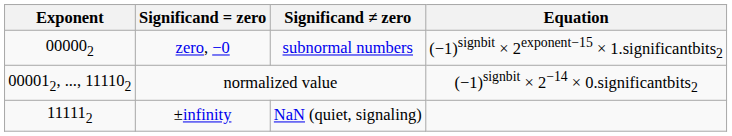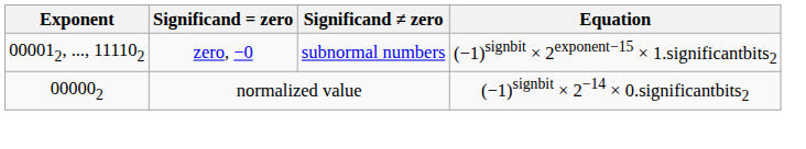 <table class="wikitable" style="text-align:center">
 <tr>
 <th>Exponent</th>
 <th>Significand = zero</th>
 <th>Significand ≠ zero</th>
 <th>Equation</th>
 </tr>
 <tr>
-<td>00000<sub>2</sub></td>
+<td>00001<sub>2</sub>, ..., 11110<sub>2</sub></td>
 <td><a href='#'>zero</a>, <a href='#'>−0</a></td>
 <td><a href='#'>subnormal numbers</a></td>
 <td>(−1)<sup>signbit</sup> × 2<sup>exponent−15</sup> × 1.significantbits<sub>2</sub></td>
 </tr>
 <tr>
-<td>00001<sub>2</sub>, ..., 11110<sub>2</sub></td>
+<td>00000<sub>2</sub></td>
 <td colspan=2>normalized value</td>
 <td>(−1)<sup>signbit</sup> × 2<sup>−14</sup> × 0.significantbits<sub>2</sub></td>
 </tr>
-<tr>
-<td>11111<sub>2</sub></td>
-<td>±<a href='#'>infinity</a></td>
-<td><a href='#'>NaN</a> (quiet, signaling)</td>
-<td></td>
-</tr>
 </table>
